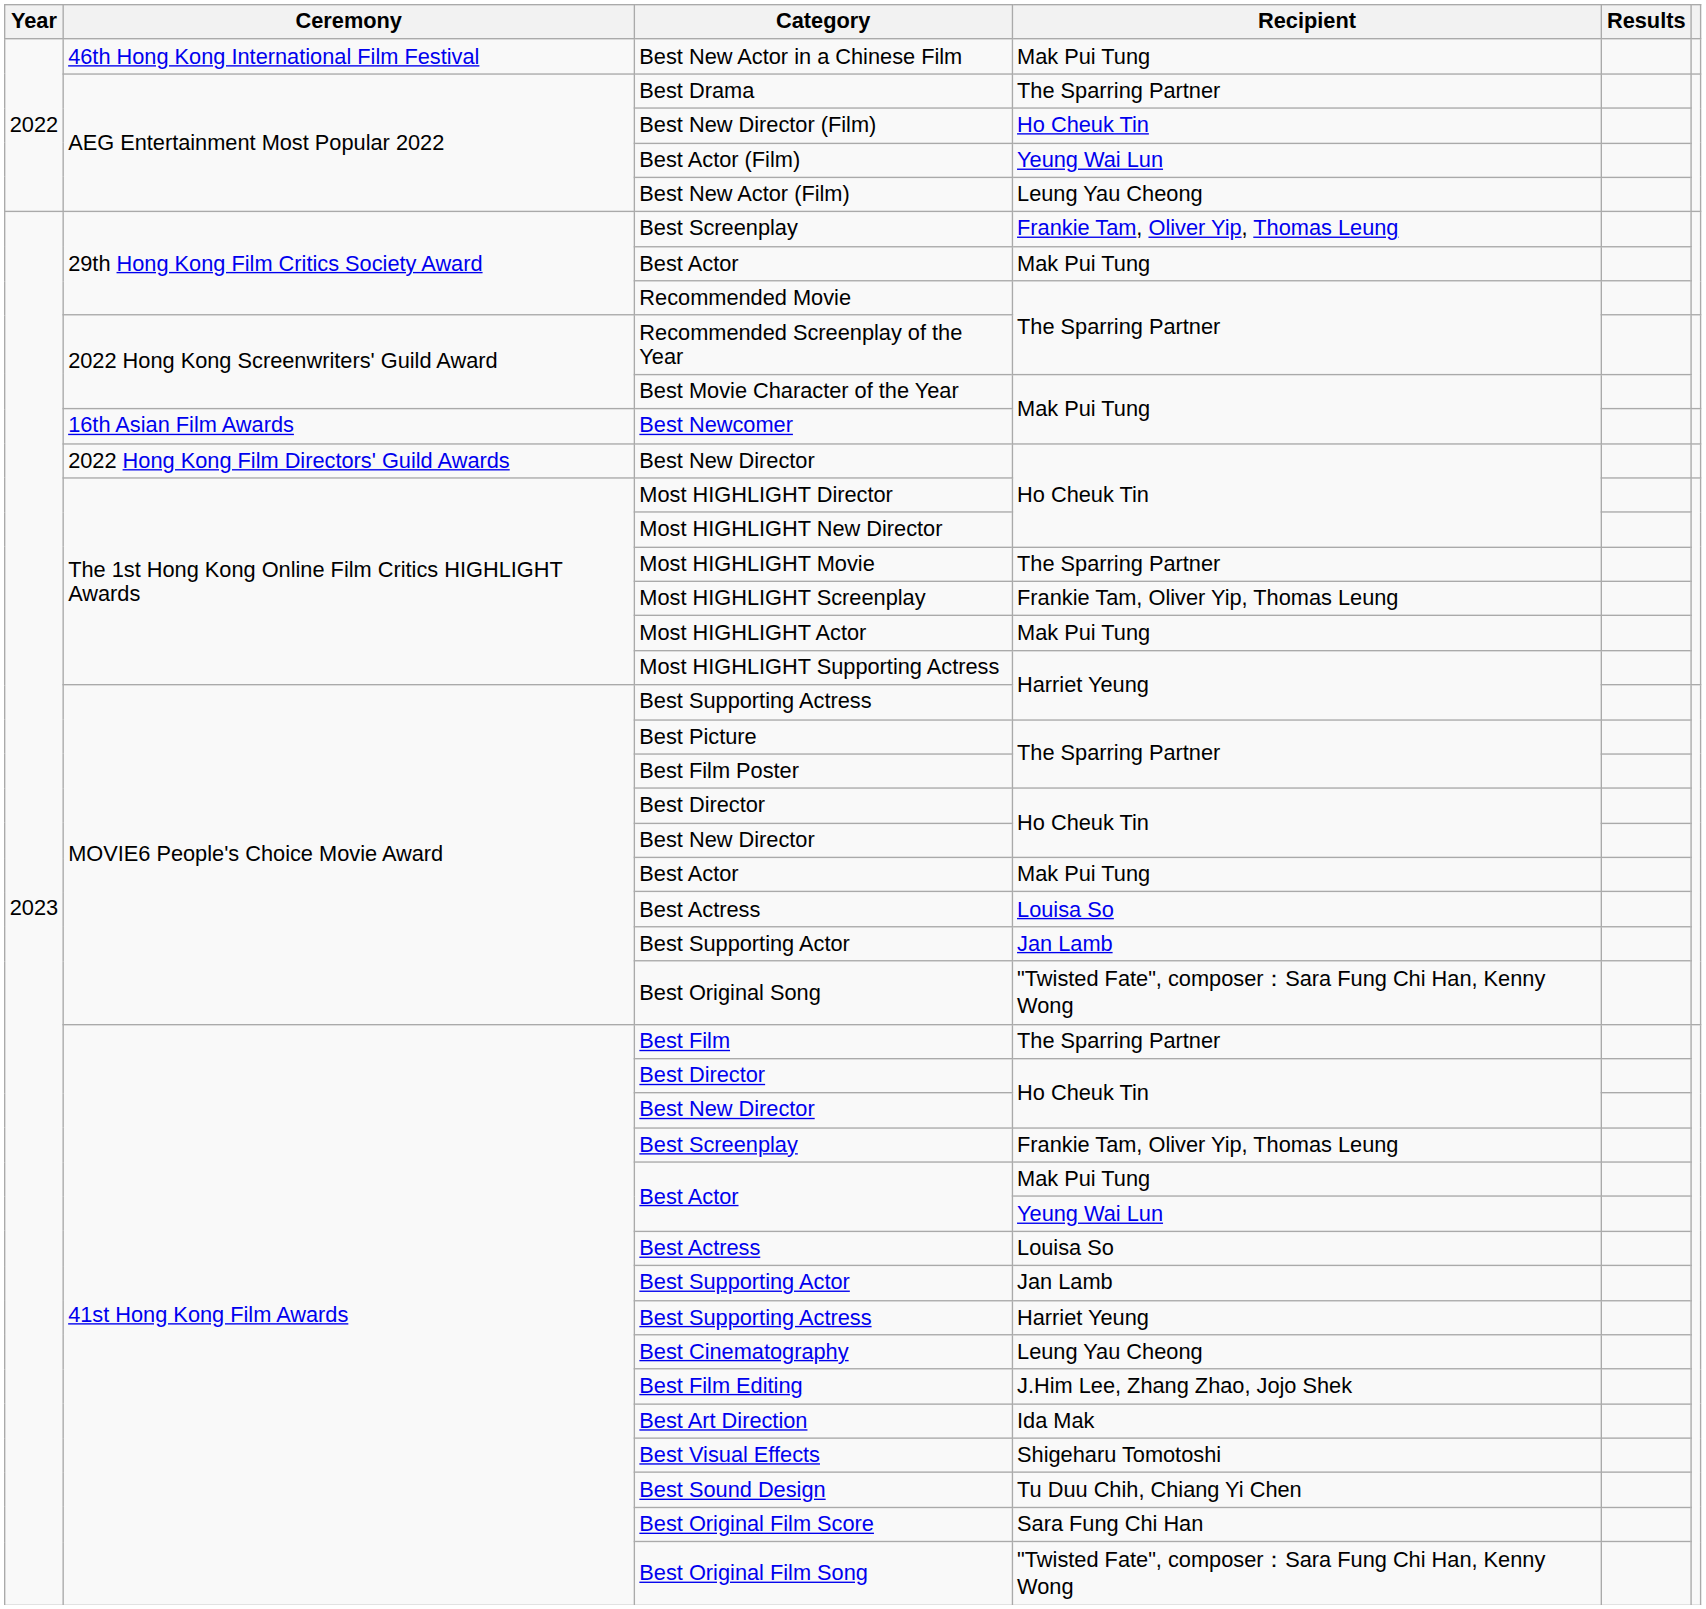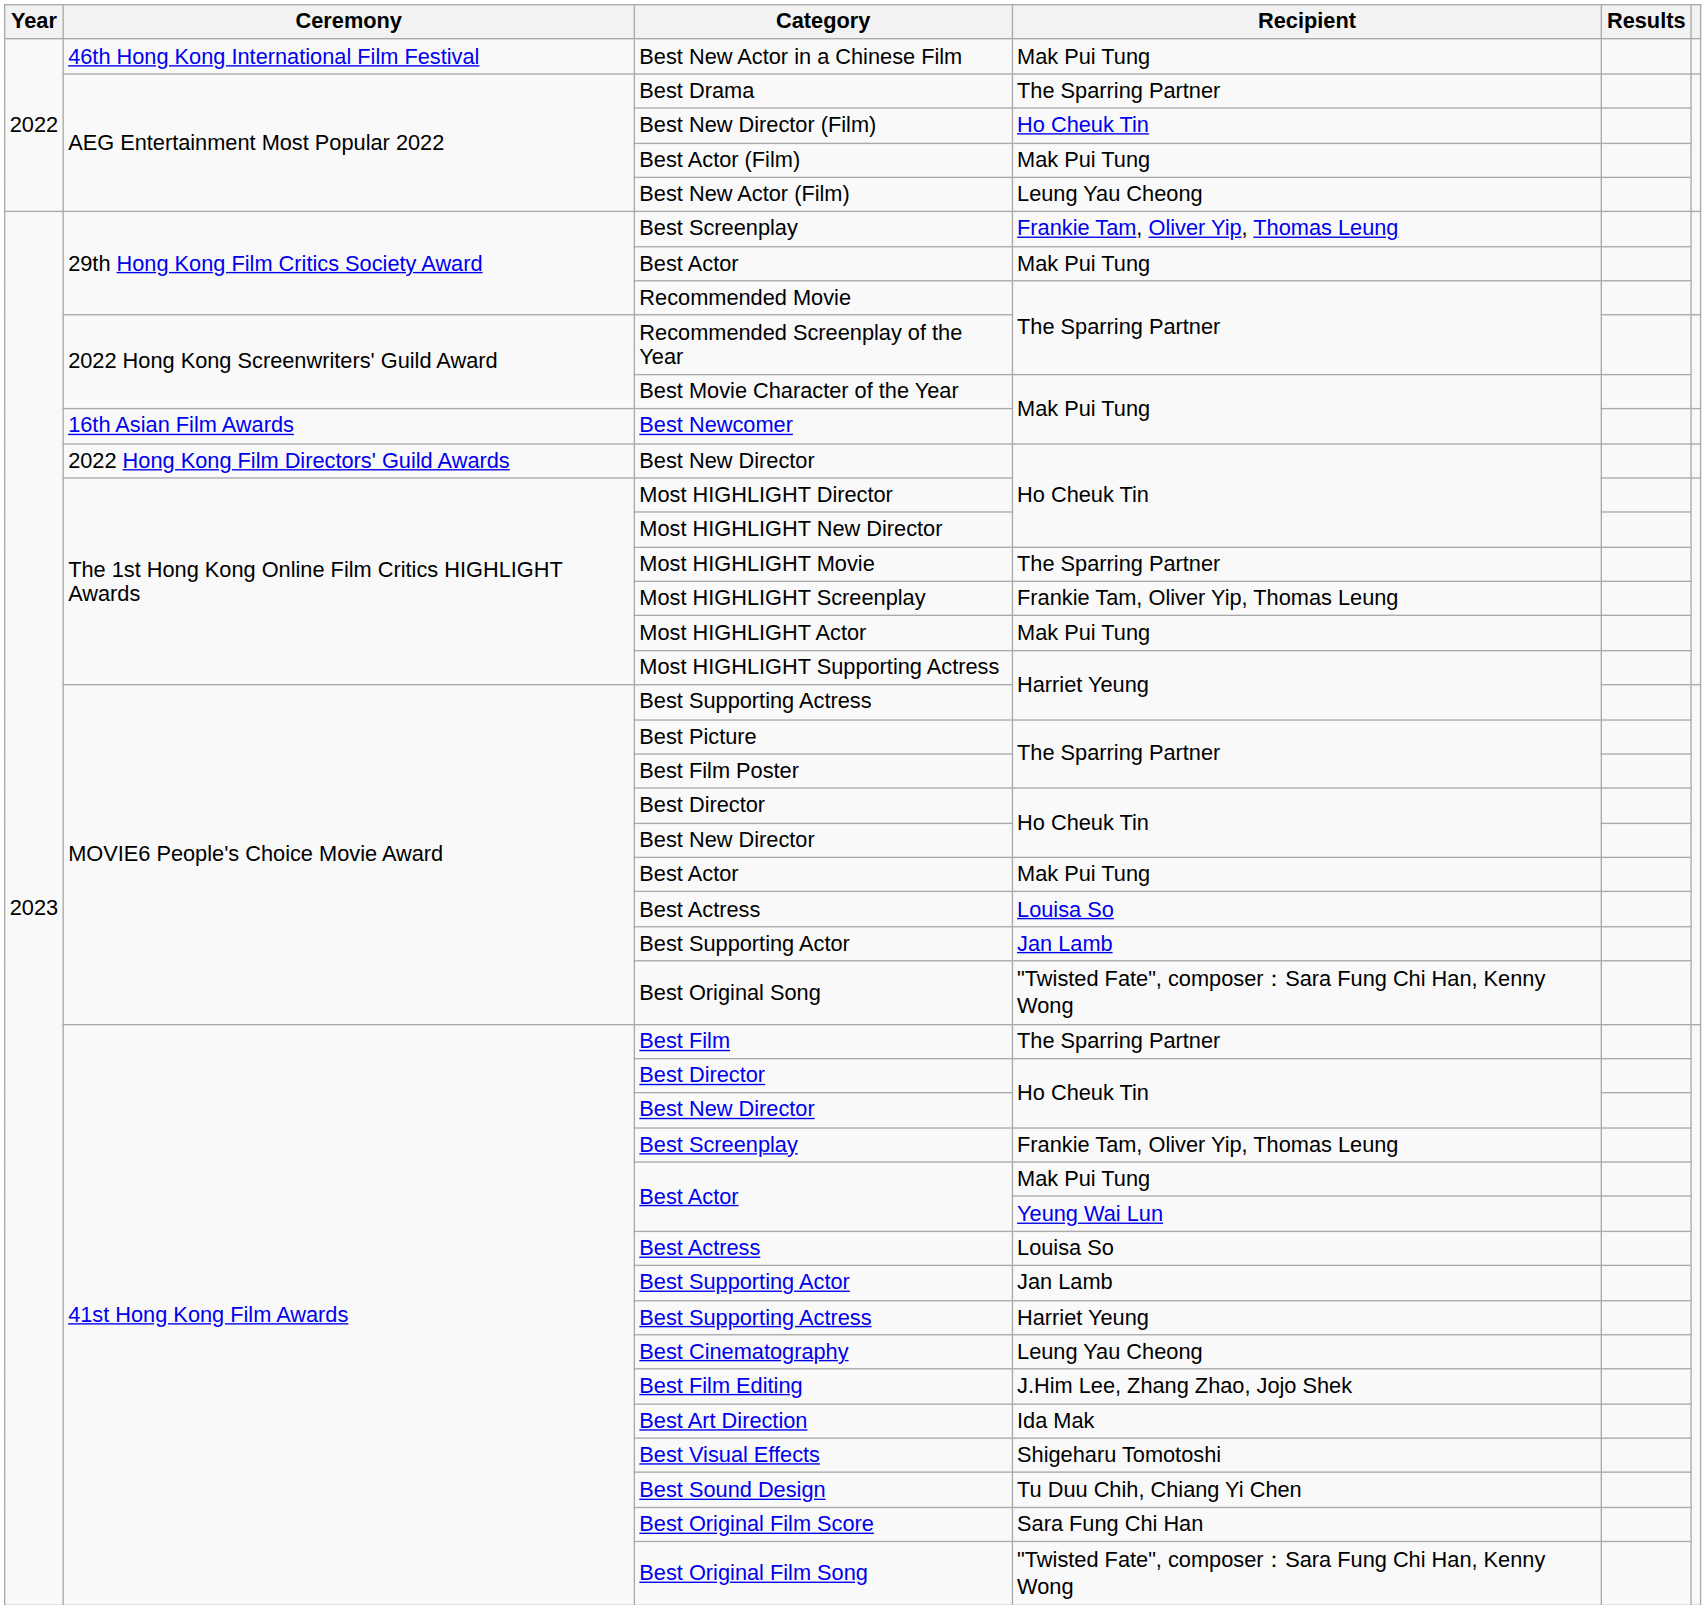 <table class=wikitable>
 <tr>
 <th>Year</th>
 <th>Ceremony</th>
 <th>Category</th>
 <th>Recipient</th>
 <th>Results</th>
 <th scope=col class="unsortable"></th>
 </tr>
 <tr>
 <td rowspan=5>2022</td>
 <td><a href='#'>46th Hong Kong International Film Festival</a></td>
 <td>Best New Actor in a Chinese Film</td>
 <td>Mak Pui Tung</td>
 <td></td>
 <td></td>
 </tr>
 <tr>
 <td rowspan=4>AEG Entertainment Most Popular 2022</td>
 <td>Best Drama</td>
 <td>The Sparring Partner</td>
 <td></td>
 <td rowspan=4></td>
 </tr>
 <tr>
 <td>Best New Director (Film)</td>
 <td><a href='#'>Ho Cheuk Tin</a></td>
 <td></td>
 </tr>
 <tr>
 <td>Best Actor (Film)</td>
-<td><a href='#'>Yeung Wai Lun</a></td>
+<td>Mak Pui Tung</td>
 <td></td>
 </tr>
 <tr>
 <td>Best New Actor (Film)</td>
 <td>Leung Yau Cheong</td>
 <td></td>
 </tr>
 <tr>
 <td rowspan=38>2023</td>
 <td rowspan=3>29th <a href='#'>Hong Kong Film Critics Society Award</a></td>
 <td>Best Screenplay</td>
 <td><a href='#'>Frankie Tam</a>, <a href='#'>Oliver Yip</a>, <a href='#'>Thomas Leung</a></td>
 <td></td>
 <td rowspan=3></td>
 </tr>
 <tr>
 <td>Best Actor</td>
 <td>Mak Pui Tung</td>
 <td></td>
 </tr>
 <tr>
 <td>Recommended Movie</td>
 <td rowspan=2>The Sparring Partner</td>
 <td></td>
 </tr>
 <tr>
 <td rowspan=2>2022 Hong Kong Screenwriters' Guild Award</td>
 <td>Recommended Screenplay of the Year</td>
 <td></td>
 <td rowspan=2></td>
 </tr>
 <tr>
 <td>Best Movie Character of the Year</td>
 <td rowspan=2>Mak Pui Tung</td>
 <td></td>
 </tr>
 <tr>
 <td><a href='#'>16th Asian Film Awards</a></td>
 <td><a href='#'>Best Newcomer</a></td>
 <td></td>
 <td></td>
 </tr>
 <tr>
 <td>2022 <a href='#'>Hong Kong Film Directors' Guild Awards</a></td>
 <td>Best New Director</td>
 <td rowspan=3>Ho Cheuk Tin</td>
 <td></td>
 <td></td>
 </tr>
 <tr>
 <td rowspan=6>The 1st Hong Kong Online Film Critics HIGHLIGHT Awards</td>
 <td>Most HIGHLIGHT Director</td>
 <td></td>
 <td rowspan=6></td>
 </tr>
 <tr>
 <td>Most HIGHLIGHT New Director</td>
 <td></td>
 </tr>
 <tr>
 <td>Most HIGHLIGHT Movie</td>
 <td>The Sparring Partner</td>
 <td></td>
 </tr>
 <tr>
 <td>Most HIGHLIGHT Screenplay</td>
 <td>Frankie Tam, Oliver Yip, Thomas Leung</td>
 <td></td>
 </tr>
 <tr>
 <td>Most HIGHLIGHT Actor</td>
 <td>Mak Pui Tung</td>
 <td></td>
 </tr>
 <tr>
 <td>Most HIGHLIGHT Supporting Actress</td>
 <td rowspan=2>Harriet Yeung</td>
 <td></td>
 </tr>
 <tr>
 <td rowspan=9>MOVIE6 People's Choice Movie Award</td>
 <td>Best Supporting Actress</td>
 <td></td>
 <td rowspan=9></td>
 </tr>
 <tr>
 <td>Best Picture</td>
 <td rowspan=2>The Sparring Partner</td>
 <td></td>
 </tr>
 <tr>
 <td>Best Film Poster</td>
 <td></td>
 </tr>
 <tr>
 <td>Best Director</td>
 <td rowspan=2>Ho Cheuk Tin</td>
 <td></td>
 </tr>
 <tr>
 <td>Best New Director</td>
 <td></td>
 </tr>
 <tr>
 <td>Best Actor</td>
 <td>Mak Pui Tung</td>
 <td></td>
 </tr>
 <tr>
 <td>Best Actress</td>
 <td><a href='#'>Louisa So</a></td>
 <td></td>
 </tr>
 <tr>
 <td>Best Supporting Actor</td>
 <td><a href='#'>Jan Lamb</a></td>
 <td></td>
 </tr>
 <tr>
 <td>Best Original Song</td>
 <td>"Twisted Fate", composer：Sara Fung Chi Han, Kenny Wong</td>
 <td></td>
 </tr>
 <tr>
 <td rowspan=16><a href='#'>41st Hong Kong Film Awards</a></td>
 <td><a href='#'>Best Film</a></td>
 <td>The Sparring Partner</td>
 <td></td>
 <td rowspan=16></td>
 </tr>
 <tr>
 <td><a href='#'>Best Director</a></td>
 <td rowspan=2>Ho Cheuk Tin</td>
 <td></td>
 </tr>
 <tr>
 <td><a href='#'>Best New Director</a></td>
 <td></td>
 </tr>
 <tr>
 <td><a href='#'>Best Screenplay</a></td>
 <td>Frankie Tam, Oliver Yip, Thomas Leung</td>
 <td></td>
 </tr>
 <tr>
 <td rowspan=2><a href='#'>Best Actor</a></td>
 <td>Mak Pui Tung</td>
 <td></td>
 </tr>
 <tr>
 <td><a href='#'>Yeung Wai Lun</a></td>
 <td></td>
 </tr>
 <tr>
 <td><a href='#'>Best Actress</a></td>
 <td>Louisa So</td>
 <td></td>
 </tr>
 <tr>
 <td><a href='#'>Best Supporting Actor</a></td>
 <td>Jan Lamb</td>
 <td></td>
 </tr>
 <tr>
 <td><a href='#'>Best Supporting Actress</a></td>
 <td>Harriet Yeung</td>
 <td></td>
 </tr>
 <tr>
 <td><a href='#'>Best Cinematography</a></td>
 <td>Leung Yau Cheong</td>
 <td></td>
 </tr>
 <tr>
 <td><a href='#'>Best Film Editing</a></td>
 <td>J.Him Lee, Zhang Zhao, Jojo Shek</td>
 <td></td>
 </tr>
 <tr>
 <td><a href='#'>Best Art Direction</a></td>
 <td>Ida Mak</td>
 <td></td>
 </tr>
 <tr>
 <td><a href='#'>Best Visual Effects</a></td>
 <td>Shigeharu Tomotoshi</td>
 <td></td>
 </tr>
 <tr>
 <td><a href='#'>Best Sound Design</a></td>
 <td>Tu Duu Chih, Chiang Yi Chen</td>
 <td></td>
 </tr>
 <tr>
 <td><a href='#'>Best Original Film Score</a></td>
 <td>Sara Fung Chi Han</td>
 <td></td>
 </tr>
 <tr>
 <td><a href='#'>Best Original Film Song</a></td>
 <td>"Twisted Fate", composer：Sara Fung Chi Han, Kenny Wong</td>
 <td></td>
 </tr>
 </table>
